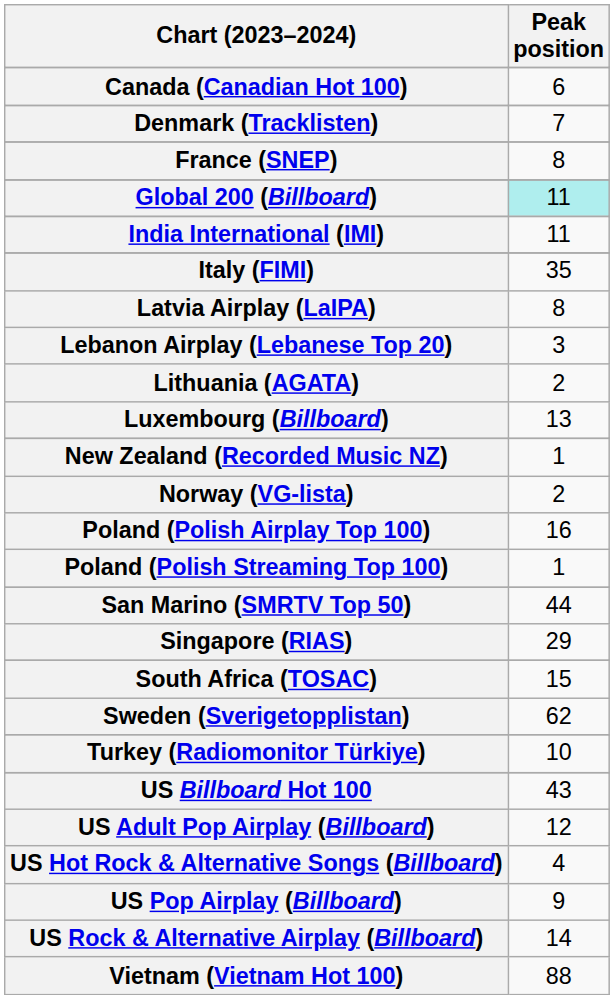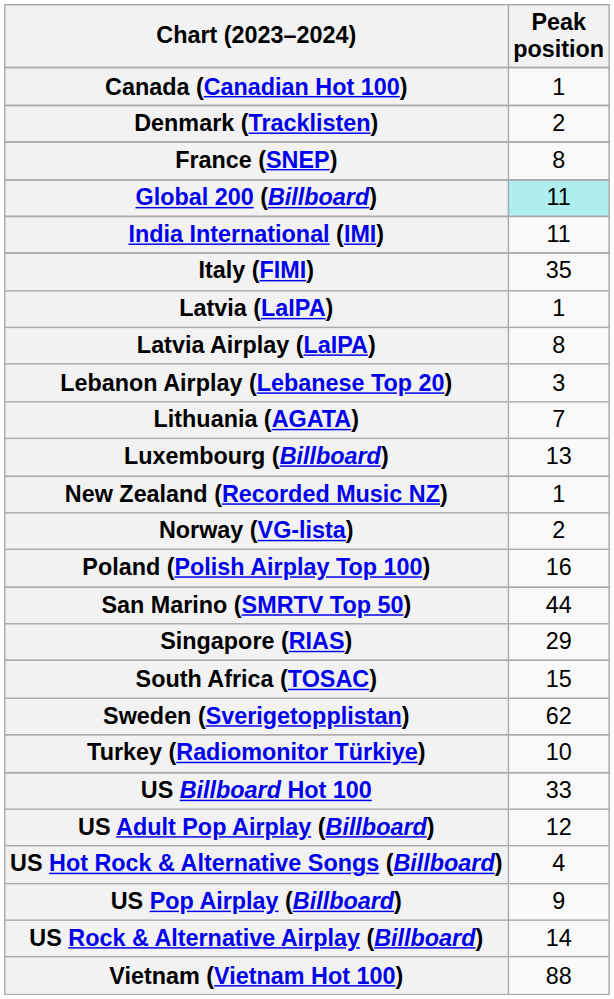 <table class="wikitable sortable plainrowheaders" style="text-align:center">
 <tr>
 <th scope="col">Chart (2023–2024)</th>
 <th scope="col">Peak<br>position</th>
 </tr>
 <tr>
 </tr>
 <tr>
 </tr>
 <tr>
 </tr>
 <tr>
 </tr>
 <tr>
 <th scope="row">Canada (<a href='#'>Canadian Hot 100</a>)</th>
-<td>6</td>
+<td>1</td>
 </tr>
 <tr>
 </tr>
 <tr>
 </tr>
 <tr>
 <th scope="row">Denmark (<a href='#'>Tracklisten</a>)</th>
-<td>7</td>
+<td>2</td>
 </tr>
 <tr>
 </tr>
 <tr>
 <th scope="row">France (<a href='#'>SNEP</a>)</th>
 <td>8</td>
 </tr>
 <tr>
 </tr>
 <tr>
 <th scope="row"><a href='#'>Global 200</a> (<em><a href='#'>Billboard</a></em>)</th>
 <td style="background: paleturquoise;">11</td>
 </tr>
 <tr>
 </tr>
 <tr>
 </tr>
 <tr>
 <th scope="row"><a href='#'>India International</a> (<a href='#'>IMI</a>)</th>
 <td>11</td>
 </tr>
 <tr>
 </tr>
 <tr>
 <th scope="row">Italy (<a href='#'>FIMI</a>)</th>
 <td>35</td>
 </tr>
 <tr>
+<th scope="row">Latvia (<a href='#'>LaIPA</a>)</th>
+<td>1</td>
+</tr>
+<tr>
 <th scope="row">Latvia Airplay (<a href='#'>LaIPA</a>)</th>
 <td>8</td>
 </tr>
 <tr>
 <th scope="row">Lebanon Airplay (<a href='#'>Lebanese Top 20</a>)</th>
 <td>3</td>
 </tr>
 <tr>
 <th scope="row">Lithuania (<a href='#'>AGATA</a>)</th>
-<td>2</td>
+<td>7</td>
 </tr>
 <tr>
 <th scope="row">Luxembourg (<em><a href='#'>Billboard</a></em>)</th>
 <td>13</td>
 </tr>
 <tr>
 </tr>
 <tr>
 </tr>
 <tr>
 <th scope="row">New Zealand (<a href='#'>Recorded Music NZ</a>)</th>
 <td>1</td>
 </tr>
 <tr>
 <th scope="row">Norway (<a href='#'>VG-lista</a>)</th>
 <td>2</td>
 </tr>
 <tr>
 <th scope="row">Poland (<a href='#'>Polish Airplay Top 100</a>)</th>
 <td>16</td>
-</tr>
-<tr>
-<th scope="row">Poland (<a href='#'>Polish Streaming Top 100</a>)</th>
-<td>1</td>
 </tr>
 <tr>
 </tr>
 <tr>
 <th scope="row">San Marino (<a href='#'>SMRTV Top 50</a>)</th>
 <td>44</td>
 </tr>
 <tr>
 <th scope="row">Singapore (<a href='#'>RIAS</a>)</th>
 <td>29</td>
 </tr>
 <tr>
 </tr>
 <tr>
 <th scope="row">South Africa (<a href='#'>TOSAC</a>)</th>
 <td>15</td>
 </tr>
 <tr>
 <th scope="row">Sweden (<a href='#'>Sverigetopplistan</a>)</th>
 <td>62</td>
 </tr>
 <tr>
 </tr>
 <tr>
 <th scope="row">Turkey (<a href='#'>Radiomonitor Türkiye</a>)</th>
 <td>10</td>
 </tr>
 <tr>
 </tr>
 <tr>
 <th scope="row">US <a href='#'><em>Billboard</em> Hot 100</a></th>
-<td>43</td>
+<td>33</td>
 </tr>
 <tr>
 <th scope="row">US <a href='#'>Adult Pop Airplay</a> (<em><a href='#'>Billboard</a></em>)</th>
 <td>12</td>
 </tr>
 <tr>
 <th scope="row">US <a href='#'>Hot Rock & Alternative Songs</a> (<em><a href='#'>Billboard</a></em>)</th>
 <td>4</td>
 </tr>
 <tr>
 <th scope="row">US <a href='#'>Pop Airplay</a> (<em><a href='#'>Billboard</a></em>)</th>
 <td>9</td>
 </tr>
 <tr>
 <th scope="row">US <a href='#'>Rock & Alternative Airplay</a> (<em><a href='#'>Billboard</a></em>)</th>
 <td>14</td>
 </tr>
 <tr>
 <th scope="row">Vietnam (<a href='#'>Vietnam Hot 100</a>)</th>
 <td>88</td>
 </tr>
 </table>
